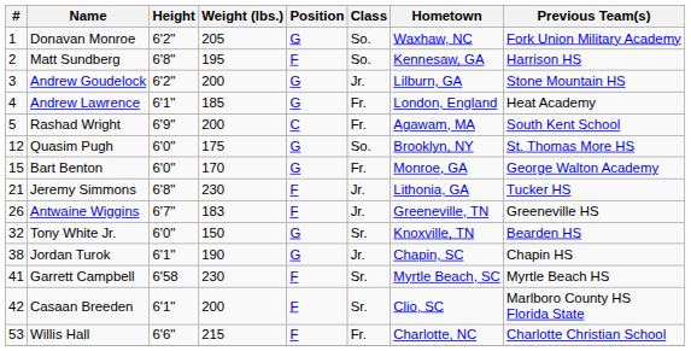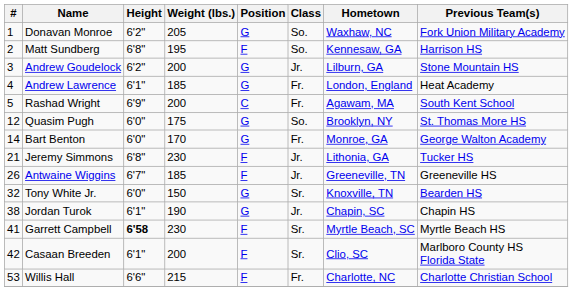 <table class="wikitable" style="font-size: 90%">
 <tr>
 <th>#</th>
 <th>Name</th>
 <th>Height</th>
 <th>Weight (lbs.)</th>
 <th>Position</th>
 <th>Class</th>
 <th>Hometown</th>
 <th>Previous Team(s)</th>
 </tr>
 <tr>
 <td>1</td>
 <td>Donavan Monroe</td>
 <td>6'2"</td>
 <td>205</td>
 <td><a href='#'>G</a></td>
 <td>So.</td>
 <td><a href='#'>Waxhaw, NC</a></td>
 <td><a href='#'>Fork Union Military Academy</a></td>
 </tr>
 <tr>
 <td>2</td>
 <td>Matt Sundberg</td>
 <td>6'8"</td>
 <td>195</td>
 <td><a href='#'>F</a></td>
 <td>So.</td>
 <td><a href='#'>Kennesaw, GA</a></td>
 <td><a href='#'>Harrison HS</a></td>
 </tr>
 <tr>
 <td>3</td>
 <td><a href='#'>Andrew Goudelock</a></td>
 <td>6'2"</td>
 <td>200</td>
 <td><a href='#'>G</a></td>
 <td>Jr.</td>
 <td><a href='#'>Lilburn, GA</a></td>
 <td><a href='#'>Stone Mountain HS</a></td>
 </tr>
 <tr>
 <td>4</td>
 <td><a href='#'>Andrew Lawrence</a></td>
 <td>6'1"</td>
 <td>185</td>
 <td><a href='#'>G</a></td>
 <td>Fr.</td>
 <td><a href='#'>London, England</a></td>
 <td>Heat Academy</td>
 </tr>
 <tr>
 <td>5</td>
 <td>Rashad Wright</td>
 <td>6'9"</td>
 <td>200</td>
 <td><a href='#'>C</a></td>
 <td>Fr.</td>
 <td><a href='#'>Agawam, MA</a></td>
 <td><a href='#'>South Kent School</a></td>
 </tr>
 <tr>
 <td>12</td>
 <td>Quasim Pugh</td>
 <td>6'0"</td>
 <td>175</td>
 <td><a href='#'>G</a></td>
 <td>So.</td>
 <td><a href='#'>Brooklyn, NY</a></td>
 <td><a href='#'>St. Thomas More HS</a></td>
 </tr>
 <tr>
-<td>15</td>
+<td>14</td>
 <td>Bart Benton</td>
 <td>6'0"</td>
 <td>170</td>
 <td><a href='#'>G</a></td>
 <td>Fr.</td>
 <td><a href='#'>Monroe, GA</a></td>
 <td><a href='#'>George Walton Academy</a></td>
 </tr>
 <tr>
 <td>21</td>
 <td>Jeremy Simmons</td>
 <td>6'8"</td>
 <td>230</td>
 <td><a href='#'>F</a></td>
 <td>Jr.</td>
 <td><a href='#'>Lithonia, GA</a></td>
 <td><a href='#'>Tucker HS</a></td>
 </tr>
 <tr>
 <td>26</td>
 <td><a href='#'>Antwaine Wiggins</a></td>
 <td>6'7"</td>
-<td>183</td>
+<td>185</td>
 <td><a href='#'>F</a></td>
 <td>Jr.</td>
 <td><a href='#'>Greeneville, TN</a></td>
 <td>Greeneville HS</td>
 </tr>
 <tr>
 <td>32</td>
 <td>Tony White Jr.</td>
 <td>6'0"</td>
 <td>150</td>
 <td><a href='#'>G</a></td>
 <td>Sr.</td>
 <td><a href='#'>Knoxville, TN</a></td>
 <td><a href='#'>Bearden HS</a></td>
 </tr>
 <tr>
 <td>38</td>
 <td>Jordan Turok</td>
 <td>6'1"</td>
 <td>190</td>
 <td><a href='#'>G</a></td>
 <td>Jr.</td>
 <td><a href='#'>Chapin, SC</a></td>
 <td>Chapin HS</td>
 </tr>
 <tr>
 <td>41</td>
 <td>Garrett Campbell</td>
-<td>6'58</td>
+<td><strong>6'58</strong></td>
 <td>230</td>
 <td><a href='#'>F</a></td>
 <td>Sr.</td>
 <td><a href='#'>Myrtle Beach, SC</a></td>
 <td>Myrtle Beach HS</td>
 </tr>
 <tr>
 <td>42</td>
 <td>Casaan Breeden</td>
 <td>6'1"</td>
 <td>200</td>
 <td><a href='#'>F</a></td>
 <td>Sr.</td>
 <td><a href='#'>Clio, SC</a></td>
 <td>Marlboro County HS<br><a href='#'>Florida State</a></td>
 </tr>
 <tr>
 <td>53</td>
 <td>Willis Hall</td>
 <td>6'6"</td>
 <td>215</td>
 <td><a href='#'>F</a></td>
 <td>Fr.</td>
 <td><a href='#'>Charlotte, NC</a></td>
 <td><a href='#'>Charlotte Christian School</a></td>
 </tr>
 <tr>
 </tr>
 </table>
